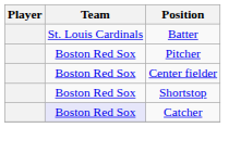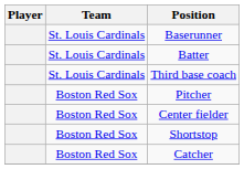 <table class="wikitable sortable plainrowheaders" style="text-align:center">
 <tr>
 <th scope="col">Player</th>
 <th scope="col">Team</th>
 <th scope="col">Position</th>
 </tr>
 <tr>
 <th scope="row" style="text-align:center"></th>
 <td><a href='#'>St. Louis Cardinals</a></td>
+<td><a href='#'>Baserunner</a></td>
+</tr>
+<tr>
+<th scope="row" style="text-align:center"></th>
+<td><a href='#'>St. Louis Cardinals</a></td>
 <td><a href='#'>Batter</a></td>
+</tr>
+<tr>
+<th scope="row" style="text-align:center"></th>
+<td><a href='#'>St. Louis Cardinals</a></td>
+<td><a href='#'>Third base coach</a></td>
 </tr>
 <tr>
 <th scope="row" style="text-align:center"></th>
 <td><a href='#'>Boston Red Sox</a></td>
 <td><a href='#'>Pitcher</a></td>
 </tr>
 <tr>
 <th scope="row" style="text-align:center"></th>
 <td><a href='#'>Boston Red Sox</a></td>
 <td><a href='#'>Center fielder</a></td>
 </tr>
 <tr>
 <th scope="row" style="text-align:center"></th>
 <td><a href='#'>Boston Red Sox</a></td>
 <td><a href='#'>Shortstop</a></td>
 </tr>
 <tr>
 <th scope="row" style="text-align:center"></th>
-<td style="background: lavender;"><a href='#'>Boston Red Sox</a></td>
+<td><a href='#'>Boston Red Sox</a></td>
 <td><a href='#'>Catcher</a></td>
 </tr>
 <tr>
 </tr>
 </table>
